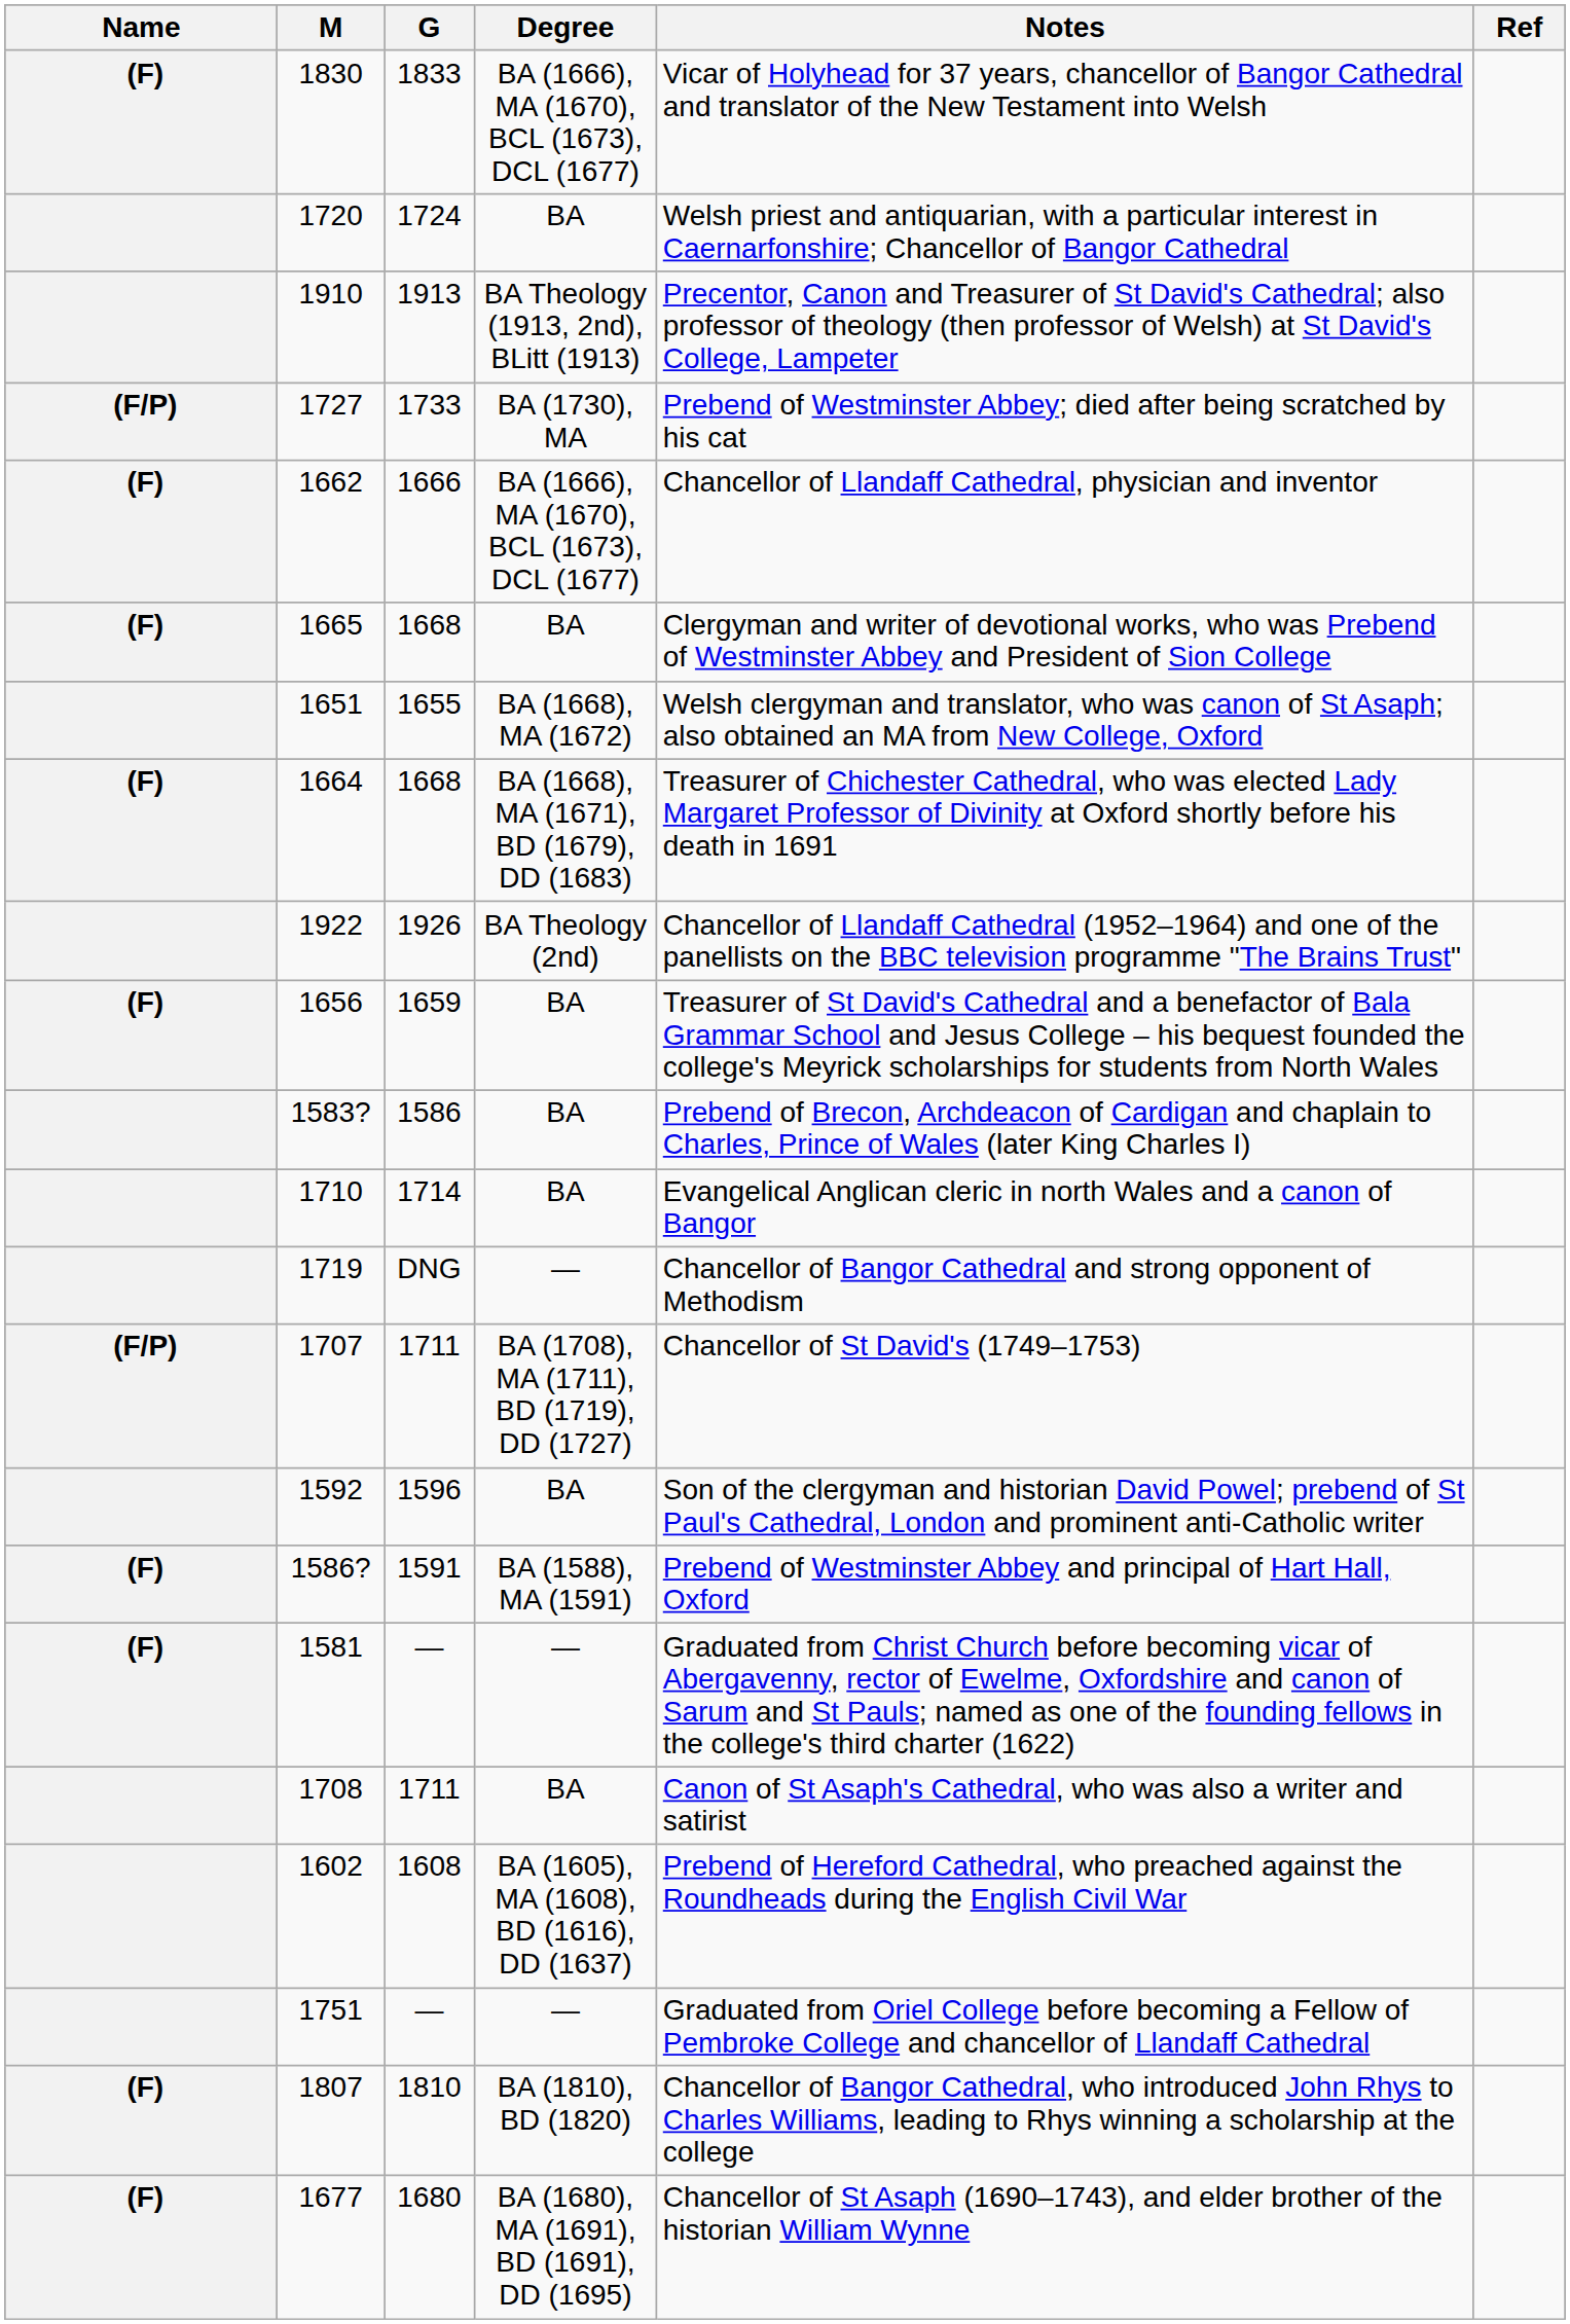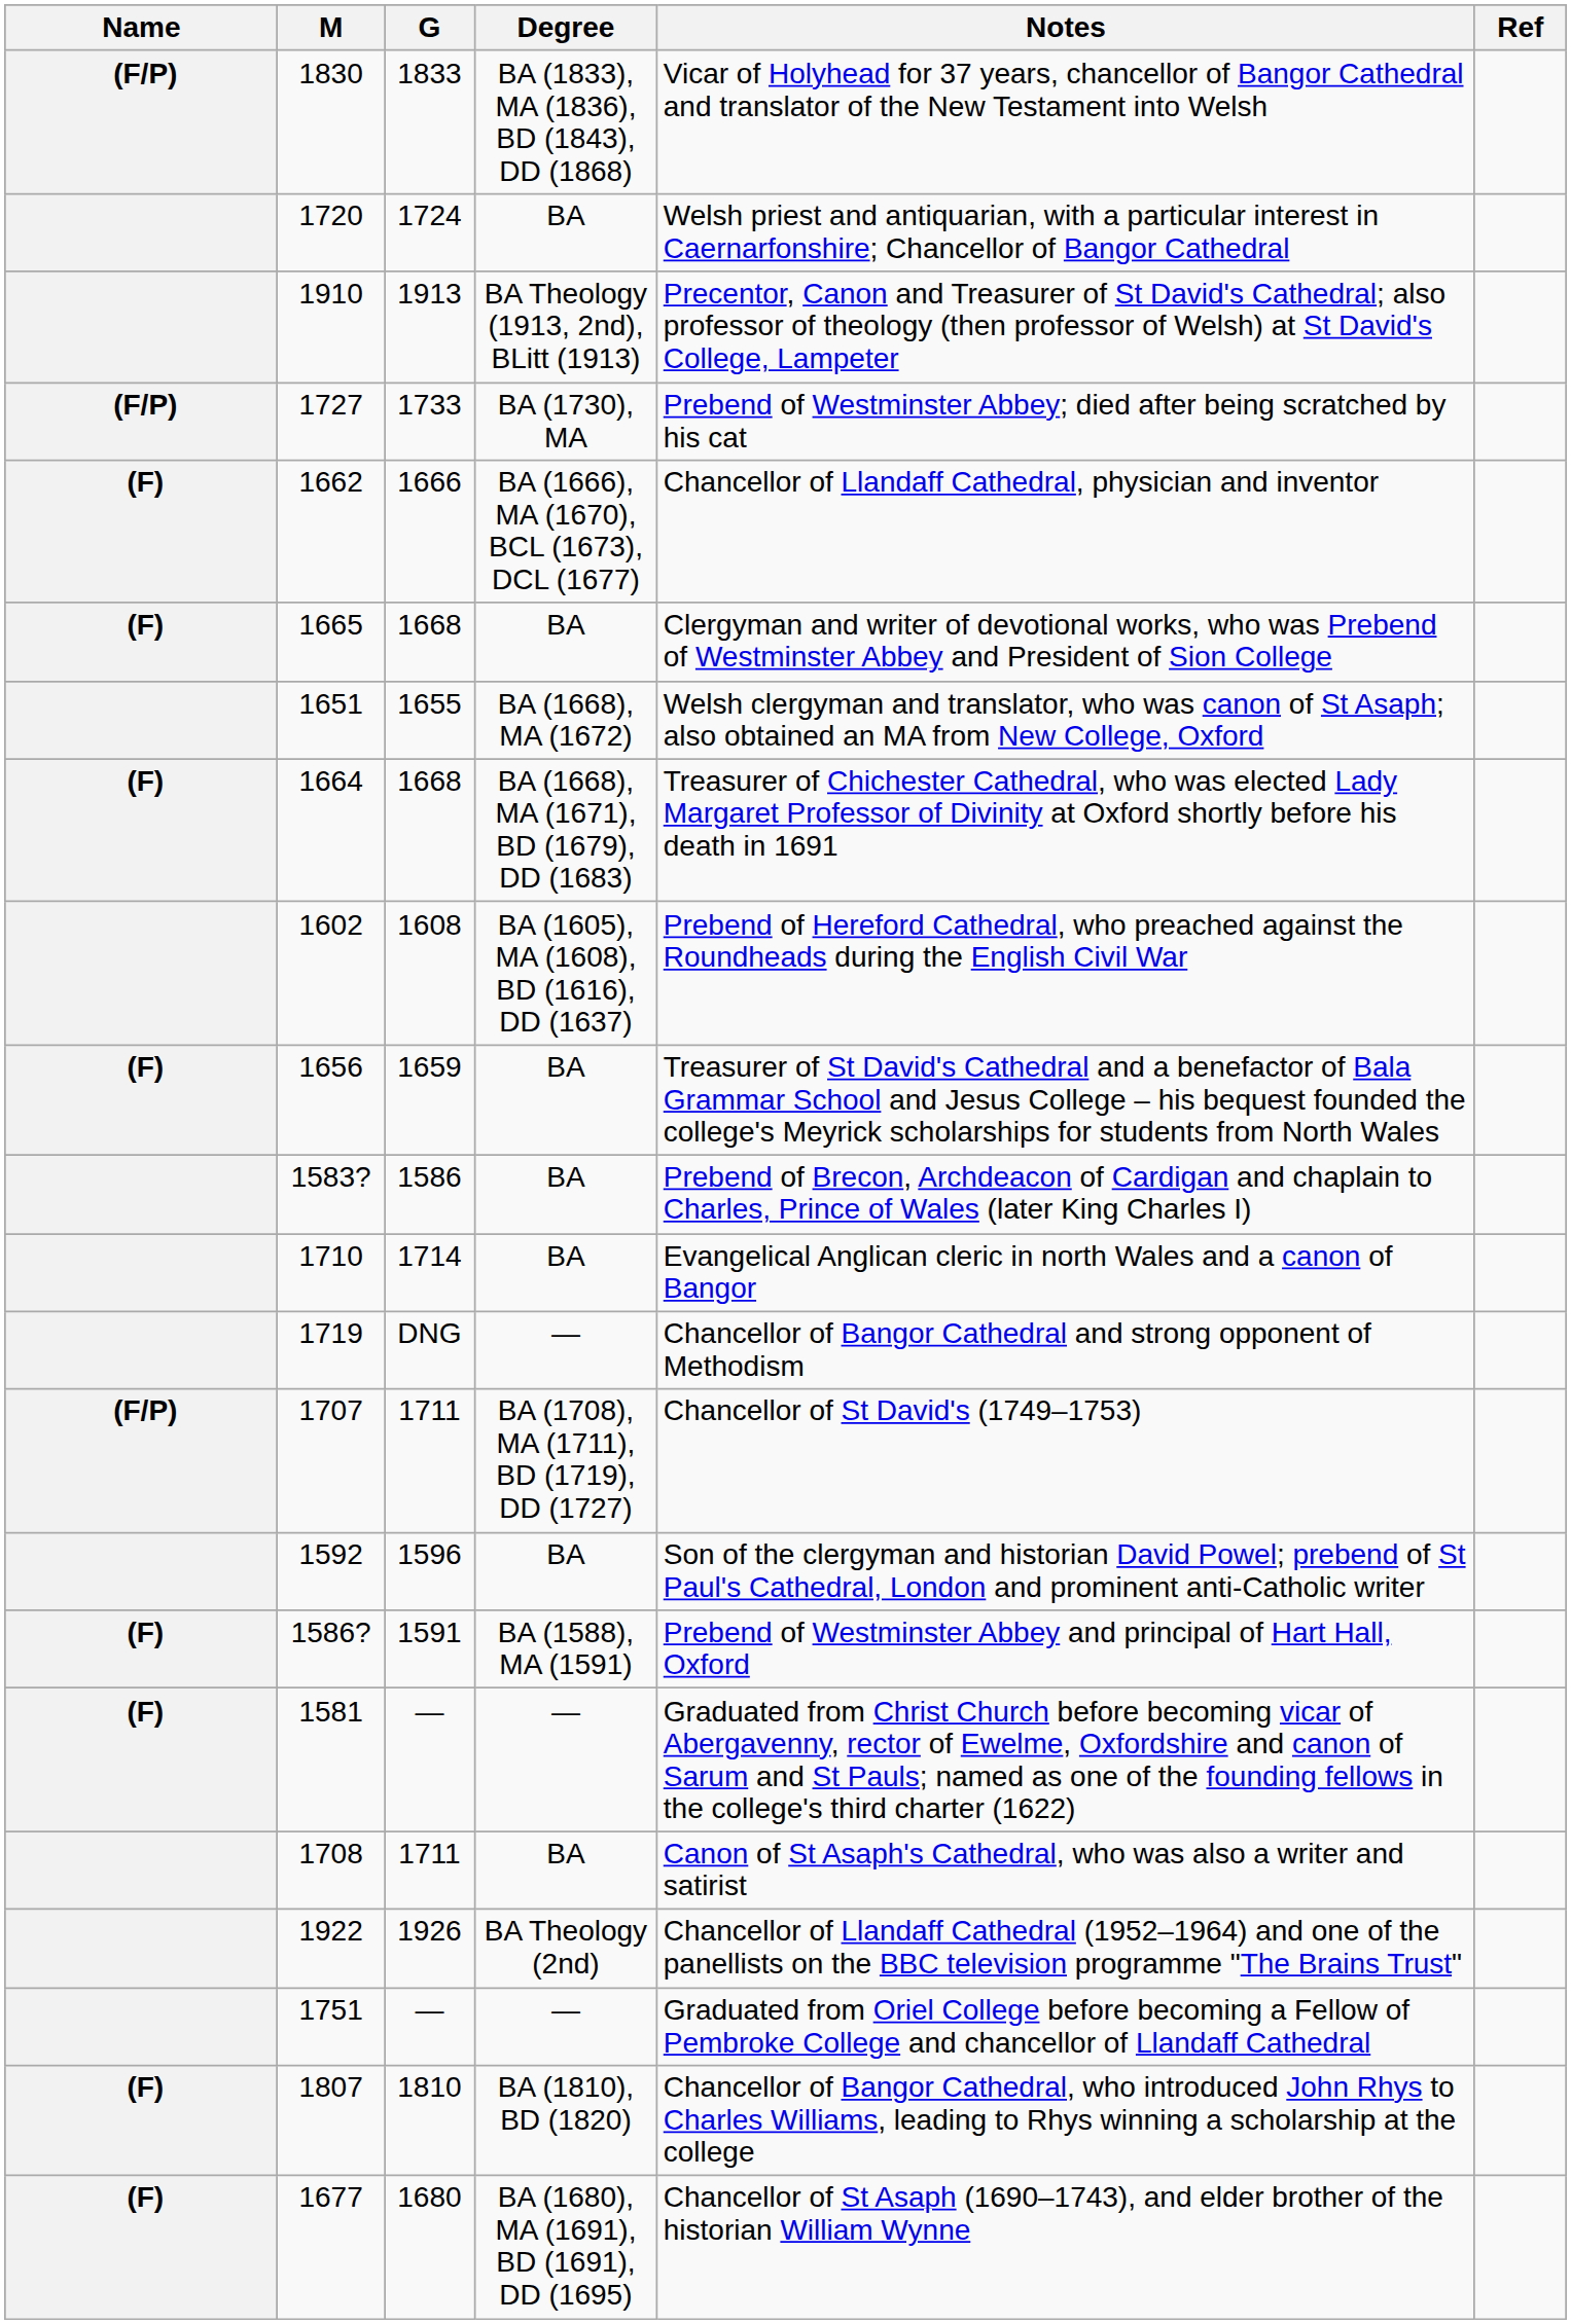 <table class="wikitable sortable">
 <tr>
 <th scope="column" width="15%">Name</th>
 <th scope="column" width="5%">M</th>
 <th scope="column" width="5%">G</th>
 <th scope="column" width="10%" class="unsortable">Degree</th>
 <th scope="column" width="45%" class="unsortable">Notes</th>
 <th scope="column" width="5%" class="unsortable">Ref</th>
 </tr>
 <tr valign="top">
-<th scope="row"> (F)</th>
+<th scope="row"> (F/P)</th>
 <td align="center">1830</td>
 <td align="center">1833</td>
-<td align="center">BA (1666), MA (1670), BCL (1673), DCL (1677)</td>
+<td align="center">BA (1833), MA (1836), BD (1843), DD (1868)</td>
 <td>Vicar of <a href='#'>Holyhead</a> for 37 years, chancellor of <a href='#'>Bangor Cathedral</a> and translator of the New Testament into Welsh</td>
 <td align="center"></td>
 </tr>
 <tr valign="top">
 <th scope="row"></th>
 <td align="center">1720</td>
 <td align="center">1724</td>
 <td align="center">BA</td>
 <td>Welsh priest and antiquarian, with a particular interest in <a href='#'>Caernarfonshire</a>; Chancellor of <a href='#'>Bangor Cathedral</a></td>
 <td align="center"></td>
 </tr>
 <tr valign="top">
 <th scope="row"></th>
 <td align="center">1910</td>
 <td align="center">1913</td>
 <td align="center">BA Theology (1913, 2nd), BLitt (1913)</td>
 <td><a href='#'>Precentor</a>, <a href='#'>Canon</a> and Treasurer of <a href='#'>St David's Cathedral</a>; also professor of theology (then professor of Welsh) at <a href='#'>St David's College, Lampeter</a></td>
 <td align="center"></td>
 </tr>
 <tr valign="top">
 <th scope="row"> (F/P)</th>
 <td align="center">1727</td>
 <td align="center">1733</td>
 <td align="center">BA (1730), MA</td>
 <td><a href='#'>Prebend</a> of <a href='#'>Westminster Abbey</a>; died after being scratched by his cat</td>
 <td align="center"></td>
 </tr>
 <tr valign="top">
 <th scope="row"> (F)</th>
 <td align="center">1662</td>
 <td align="center">1666</td>
 <td align="center">BA (1666), MA (1670), BCL (1673), DCL (1677)</td>
 <td>Chancellor of <a href='#'>Llandaff Cathedral</a>, physician and inventor</td>
 <td align="center"></td>
 </tr>
 <tr valign="top">
 <th scope="row"> (F)</th>
 <td align="center">1665</td>
 <td align="center">1668</td>
 <td align="center">BA</td>
 <td>Clergyman and writer of devotional works, who was <a href='#'>Prebend</a> of <a href='#'>Westminster Abbey</a> and President of <a href='#'>Sion College</a></td>
 <td align="center"></td>
 </tr>
 <tr valign="top">
 <th scope="row"></th>
 <td align="center">1651</td>
 <td align="center">1655</td>
 <td align="center">BA (1668), MA (1672)</td>
 <td>Welsh clergyman and translator, who was <a href='#'>canon</a> of <a href='#'>St Asaph</a>; also obtained an MA from <a href='#'>New College, Oxford</a></td>
 <td align="center"></td>
 </tr>
 <tr valign="top">
 <th scope="row"> (F)</th>
 <td align="center">1664</td>
 <td align="center">1668</td>
 <td align="center">BA (1668), MA (1671), BD (1679), DD (1683)</td>
 <td>Treasurer of <a href='#'>Chichester Cathedral</a>, who was elected <a href='#'>Lady Margaret Professor of Divinity</a> at Oxford shortly before his death in 1691</td>
 <td align="center"></td>
 </tr>
 <tr valign="top">
 <th scope="row"></th>
-<td align="center">1922</td>
-<td align="center">1926</td>
-<td align="center">BA Theology (2nd)</td>
-<td>Chancellor of <a href='#'>Llandaff Cathedral</a> (1952–1964) and one of the panellists on the <a href='#'>BBC television</a> programme "<a href='#'>The Brains Trust</a>"</td>
+<td align="center">1602</td>
+<td align="center">1608</td>
+<td align="center">BA (1605), MA (1608), BD (1616), DD (1637)</td>
+<td><a href='#'>Prebend</a> of <a href='#'>Hereford Cathedral</a>, who preached against the <a href='#'>Roundheads</a> during the <a href='#'>English Civil War</a></td>
 <td align="center"></td>
 </tr>
 <tr valign="top">
 <th scope="row"> (F)</th>
 <td align="center">1656</td>
 <td align="center">1659</td>
 <td align="center">BA</td>
 <td>Treasurer of <a href='#'>St David's Cathedral</a> and a benefactor of <a href='#'>Bala Grammar School</a> and Jesus College – his bequest founded the college's Meyrick scholarships for students from North Wales</td>
 <td align="center"></td>
 </tr>
 <tr valign="top">
 <th scope="row"></th>
 <td align="center"><span>1583</span>?</td>
 <td align="center">1586</td>
 <td align="center">BA</td>
 <td><a href='#'>Prebend</a> of <a href='#'>Brecon</a>, <a href='#'>Archdeacon</a> of <a href='#'>Cardigan</a> and chaplain to <a href='#'>Charles, Prince of Wales</a> (later King Charles I)</td>
 <td align="center"></td>
 </tr>
 <tr valign="top">
 <th scope="row"></th>
 <td align="center">1710</td>
 <td align="center">1714</td>
 <td align="center">BA</td>
 <td>Evangelical Anglican cleric in north Wales and a <a href='#'>canon</a> of <a href='#'>Bangor</a></td>
 <td align="center"></td>
 </tr>
 <tr valign="top">
 <th scope="row"></th>
 <td align="center">1719</td>
 <td align="center">DNG</td>
 <td align="center">—</td>
 <td>Chancellor of <a href='#'>Bangor Cathedral</a> and strong opponent of Methodism</td>
 <td align="center"></td>
 </tr>
 <tr valign="top">
 <th scope="row"> (F/P)</th>
 <td align="center">1707</td>
 <td align="center">1711</td>
 <td align="center">BA (1708), MA (1711), BD (1719), DD (1727)</td>
 <td>Chancellor of <a href='#'>St David's</a> (1749–1753)</td>
 <td align="center"></td>
 </tr>
 <tr valign="top">
 <th scope="row"></th>
 <td align="center">1592</td>
 <td align="center">1596</td>
 <td align="center">BA</td>
 <td>Son of the clergyman and historian <a href='#'>David Powel</a>; <a href='#'>prebend</a> of <a href='#'>St Paul's Cathedral, London</a> and prominent anti-Catholic writer</td>
 <td align="center"></td>
 </tr>
 <tr valign="top">
 <th scope="row"> (F)</th>
 <td align="center"><span>1586</span>?</td>
 <td align="center">1591</td>
 <td align="center">BA (1588), MA (1591)</td>
 <td><a href='#'>Prebend</a> of <a href='#'>Westminster Abbey</a> and principal of <a href='#'>Hart Hall, Oxford</a></td>
 <td align="center"></td>
 </tr>
 <tr valign="top">
 <th scope="row"> (F)</th>
 <td align="center">1581</td>
 <td align="center">—</td>
 <td align="center">—</td>
 <td>Graduated from <a href='#'>Christ Church</a> before becoming <a href='#'>vicar</a> of <a href='#'>Abergavenny</a>, <a href='#'>rector</a> of <a href='#'>Ewelme</a>, <a href='#'>Oxfordshire</a> and <a href='#'>canon</a> of <a href='#'>Sarum</a> and <a href='#'>St Pauls</a>; named as one of the <a href='#'>founding fellows</a> in the college's third charter (1622)</td>
 <td align="center"></td>
 </tr>
 <tr valign="top">
 <th scope="row"></th>
 <td align="center">1708</td>
 <td align="center">1711</td>
 <td align="center">BA</td>
 <td><a href='#'>Canon</a> of <a href='#'>St Asaph's Cathedral</a>, who was also a writer and satirist</td>
 <td align="center"></td>
 </tr>
 <tr valign="top">
 <th scope="row"></th>
-<td align="center">1602</td>
-<td align="center">1608</td>
-<td align="center">BA (1605), MA (1608), BD (1616), DD (1637)</td>
-<td><a href='#'>Prebend</a> of <a href='#'>Hereford Cathedral</a>, who preached against the <a href='#'>Roundheads</a> during the <a href='#'>English Civil War</a></td>
+<td align="center">1922</td>
+<td align="center">1926</td>
+<td align="center">BA Theology (2nd)</td>
+<td>Chancellor of <a href='#'>Llandaff Cathedral</a> (1952–1964) and one of the panellists on the <a href='#'>BBC television</a> programme "<a href='#'>The Brains Trust</a>"</td>
 <td align="center"></td>
 </tr>
 <tr valign="top">
 <th scope="row"></th>
 <td align="center">1751</td>
 <td align="center">—</td>
 <td align="center">—</td>
 <td>Graduated from <a href='#'>Oriel College</a> before becoming a Fellow of <a href='#'>Pembroke College</a> and chancellor of <a href='#'>Llandaff Cathedral</a></td>
 <td align="center"></td>
 </tr>
 <tr valign="top">
 <th scope="row"> (F)</th>
 <td align="center">1807</td>
 <td align="center">1810</td>
 <td align="center">BA (1810), BD (1820)</td>
 <td>Chancellor of <a href='#'>Bangor Cathedral</a>, who introduced <a href='#'>John Rhys</a> to <a href='#'>Charles Williams</a>, leading to Rhys winning a scholarship at the college</td>
 <td align="center"></td>
 </tr>
 <tr valign="top">
 <th scope="row"> (F)</th>
 <td align="center">1677</td>
 <td align="center">1680</td>
 <td align="center">BA (1680), MA (1691), BD (1691), DD (1695)</td>
 <td>Chancellor of <a href='#'>St Asaph</a> (1690–1743), and elder brother of the historian <a href='#'>William Wynne</a></td>
 <td align="center"></td>
 </tr>
 </table>
